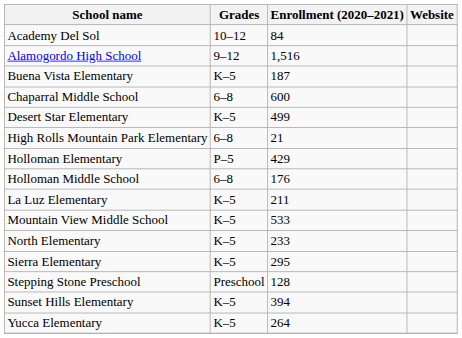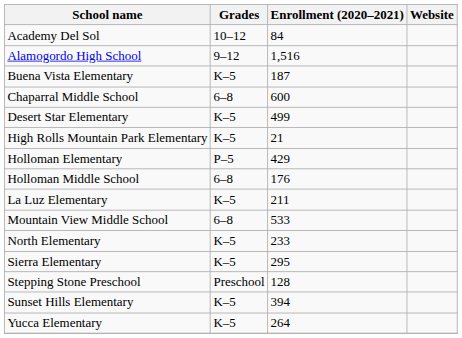 <table class="wikitable sortable">
 <tr>
 <th>School name</th>
 <th class="unsortable">Grades</th>
 <th>Enrollment (2020–2021)</th>
 <th class="unsortable">Website</th>
 </tr>
 <tr>
 <td>Academy Del Sol</td>
 <td>10–12</td>
 <td>84</td>
 <td></td>
 </tr>
 <tr>
 <td><a href='#'>Alamogordo High School</a></td>
 <td>9–12</td>
 <td>1,516</td>
 <td></td>
 </tr>
 <tr>
 <td>Buena Vista Elementary</td>
 <td>K–5</td>
 <td>187</td>
 <td></td>
 </tr>
 <tr>
 <td>Chaparral Middle School</td>
 <td>6–8</td>
 <td>600</td>
 <td></td>
 </tr>
 <tr>
 <td>Desert Star Elementary</td>
 <td>K–5</td>
 <td>499</td>
 <td></td>
 </tr>
 <tr>
 <td>High Rolls Mountain Park Elementary</td>
-<td>6–8</td>
+<td>K–5</td>
 <td>21</td>
 <td></td>
 </tr>
 <tr>
 <td>Holloman Elementary</td>
 <td>P–5</td>
 <td>429</td>
 <td></td>
 </tr>
 <tr>
 <td>Holloman Middle School</td>
 <td>6–8</td>
 <td>176</td>
 <td></td>
 </tr>
 <tr>
 <td>La Luz Elementary</td>
 <td>K–5</td>
 <td>211</td>
 <td></td>
 </tr>
 <tr>
 <td>Mountain View Middle School</td>
-<td>K–5</td>
+<td>6–8</td>
 <td>533</td>
 <td></td>
 </tr>
 <tr>
 <td>North Elementary</td>
 <td>K–5</td>
 <td>233</td>
 <td></td>
 </tr>
 <tr>
 <td>Sierra Elementary</td>
 <td>K–5</td>
 <td>295</td>
 <td></td>
 </tr>
 <tr>
 <td>Stepping Stone Preschool</td>
 <td>Preschool</td>
 <td>128</td>
 <td></td>
 </tr>
 <tr>
 <td>Sunset Hills Elementary</td>
 <td>K–5</td>
 <td>394</td>
 <td></td>
 </tr>
 <tr>
 <td>Yucca Elementary</td>
 <td>K–5</td>
 <td>264</td>
 <td></td>
 </tr>
 <tr>
 </tr>
 </table>
